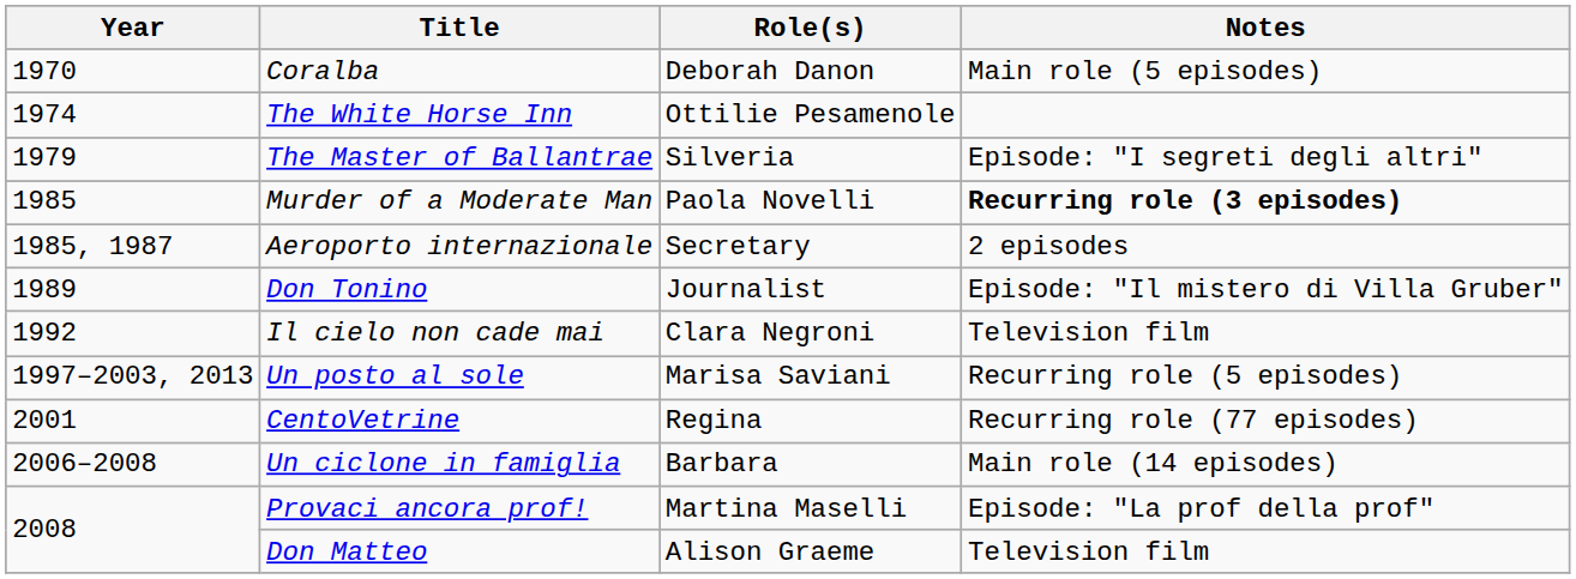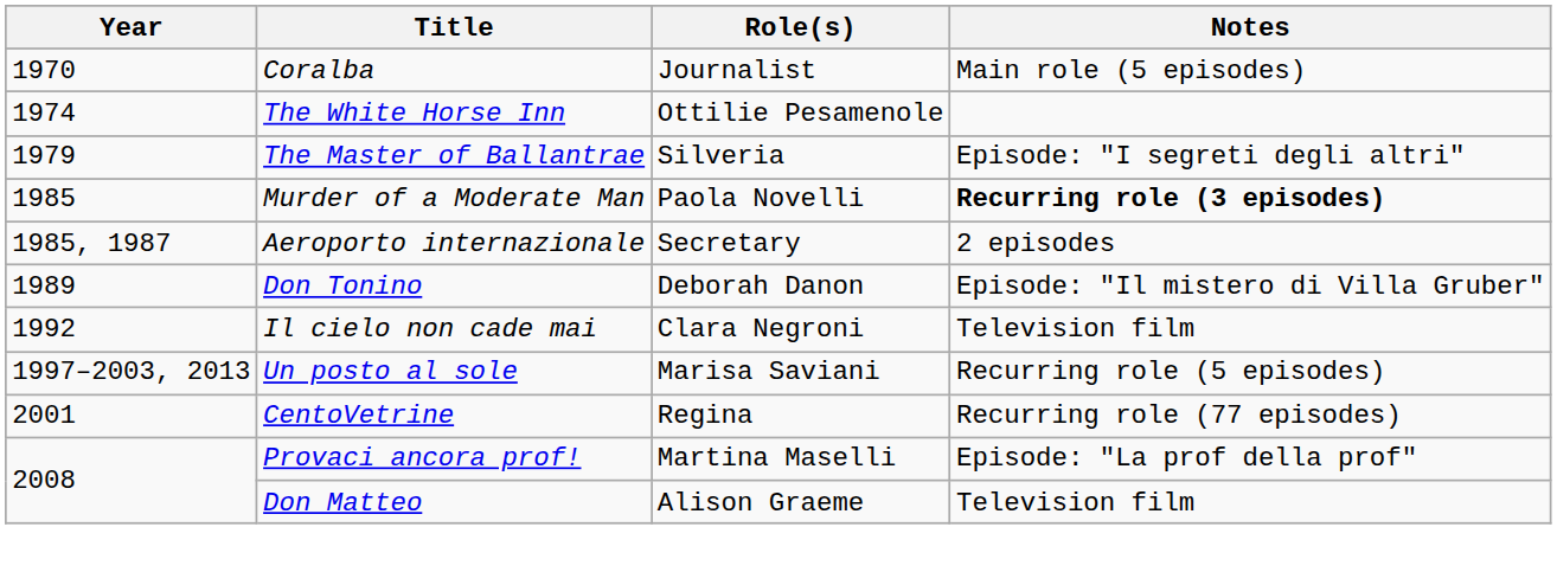 <table class="wikitable plainrowheaders sortable">
 <tr>
 <th scope="col">Year</th>
 <th scope="col">Title</th>
 <th scope="col">Role(s)</th>
 <th scope="col" class="unsortable">Notes</th>
 </tr>
 <tr>
 <td>1970</td>
 <td><em>Coralba</em></td>
-<td>Deborah Danon</td>
+<td>Journalist</td>
 <td>Main role (5 episodes)</td>
 </tr>
 <tr>
 <td>1974</td>
 <td><em><a href='#'>The White Horse Inn</a></em></td>
 <td>Ottilie Pesamenole</td>
 <td></td>
 </tr>
 <tr>
 <td>1979</td>
 <td><em><a href='#'>The Master of Ballantrae</a></em></td>
 <td>Silveria</td>
 <td>Episode: "I segreti degli altri"</td>
 </tr>
 <tr>
 <td>1985</td>
 <td><em>Murder of a Moderate Man</em></td>
 <td>Paola Novelli</td>
 <td><strong>Recurring role (3 episodes)</strong></td>
 </tr>
 <tr>
 <td>1985, 1987</td>
 <td><em>Aeroporto internazionale</em></td>
 <td>Secretary</td>
 <td>2 episodes</td>
 </tr>
 <tr>
 <td>1989</td>
 <td><em><a href='#'>Don Tonino</a></em></td>
-<td>Journalist</td>
+<td>Deborah Danon</td>
 <td>Episode: "Il mistero di Villa Gruber"</td>
 </tr>
 <tr>
 <td>1992</td>
 <td><em>Il cielo non cade mai</em></td>
 <td>Clara Negroni</td>
 <td>Television film</td>
 </tr>
 <tr>
 <td>1997–2003, 2013</td>
 <td><em><a href='#'>Un posto al sole</a></em></td>
 <td>Marisa Saviani</td>
 <td>Recurring role (5 episodes)</td>
 </tr>
 <tr>
 <td>2001</td>
 <td><em><a href='#'>CentoVetrine</a></em></td>
 <td>Regina</td>
 <td>Recurring role (77 episodes)</td>
 </tr>
 <tr>
-<td>2006–2008</td>
-<td><em><a href='#'>Un ciclone in famiglia</a></em></td>
-<td>Barbara</td>
-<td>Main role (14 episodes)</td>
-</tr>
-<tr>
 <td rowspan="2">2008</td>
 <td><em><a href='#'>Provaci ancora prof!</a></em></td>
 <td>Martina Maselli</td>
 <td>Episode: "La prof della prof"</td>
 </tr>
 <tr>
 <td><em><a href='#'>Don Matteo</a></em></td>
 <td>Alison Graeme</td>
 <td>Television film</td>
 </tr>
 </table>
